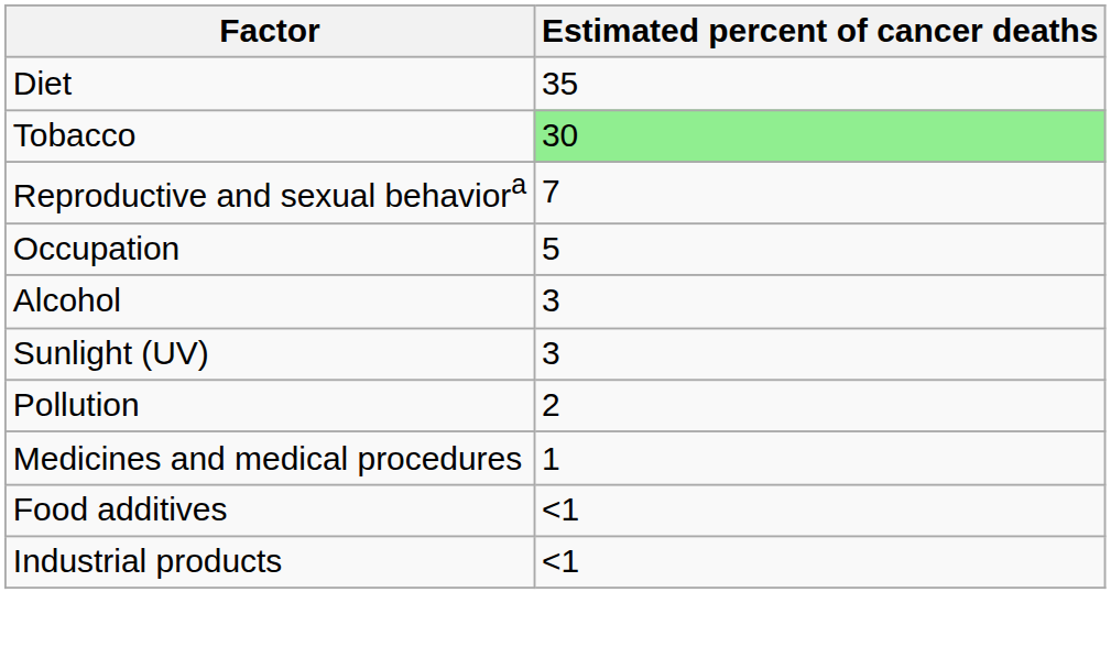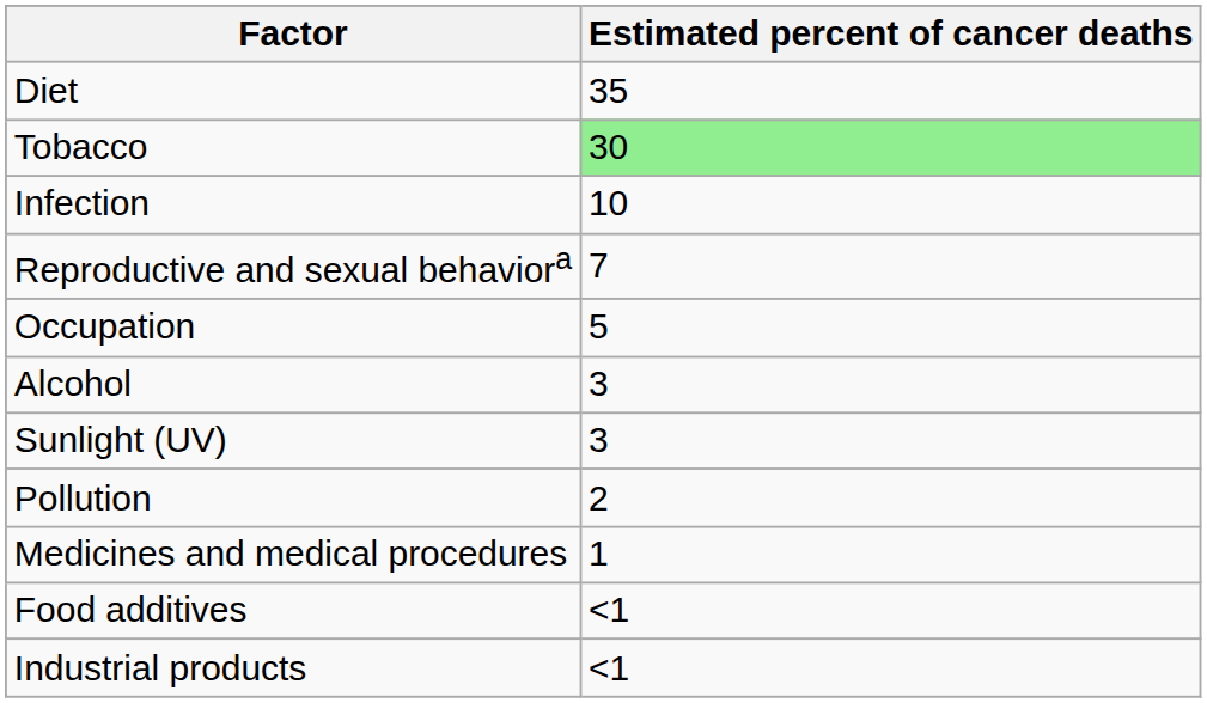 <table class="wikitable sortable">
 <tr>
 <th>Factor</th>
 <th>Estimated percent of cancer deaths</th>
 </tr>
 <tr>
 <td>Diet</td>
 <td>35</td>
 </tr>
 <tr>
 <td>Tobacco</td>
 <td style="background: lightgreen;">30</td>
+</tr>
+<tr>
+<td>Infection</td>
+<td>10</td>
 </tr>
 <tr>
 <td>Reproductive and sexual behavior<sup>a</sup></td>
 <td>7</td>
 </tr>
 <tr>
 <td>Occupation</td>
 <td>5</td>
 </tr>
 <tr>
 <td>Alcohol</td>
 <td>3</td>
 </tr>
 <tr>
 <td>Sunlight (UV)</td>
 <td>3</td>
 </tr>
 <tr>
 <td>Pollution</td>
 <td>2</td>
 </tr>
 <tr>
 <td>Medicines and medical procedures</td>
 <td>1</td>
 </tr>
 <tr>
 <td>Food additives</td>
 <td><1</td>
 </tr>
 <tr>
 <td>Industrial products</td>
 <td><1</td>
 </tr>
 </table>
